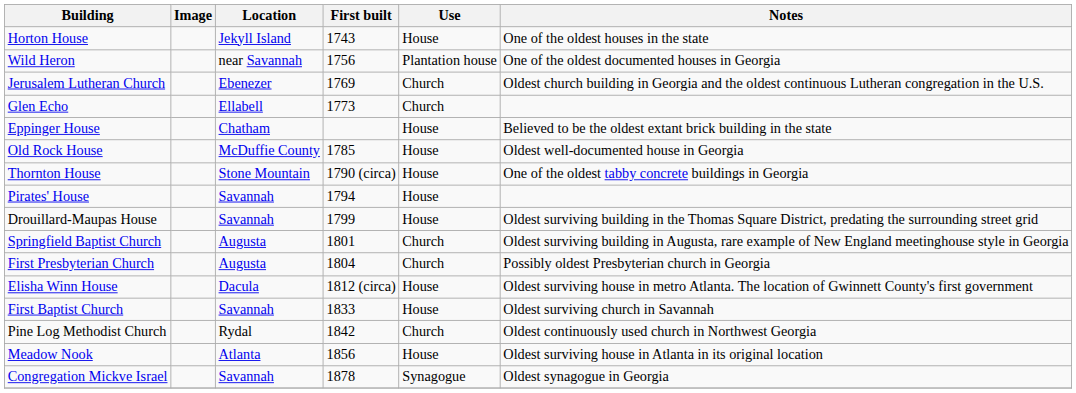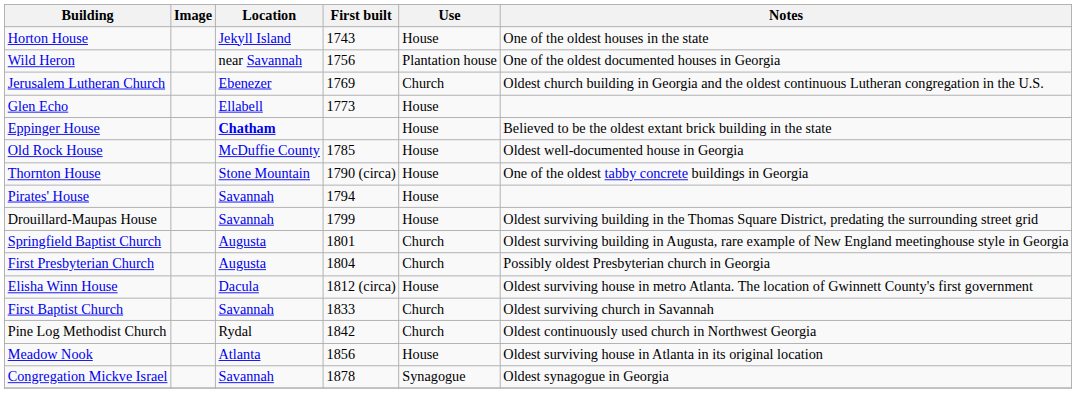 <table class="wikitable sortable">
 <tr>
 <th>Building</th>
 <th>Image</th>
 <th>Location</th>
 <th>First built</th>
 <th>Use</th>
 <th>Notes</th>
 </tr>
 <tr>
 <td><a href='#'>Horton House</a></td>
 <td></td>
 <td><a href='#'>Jekyll Island</a></td>
 <td>1743</td>
 <td>House</td>
 <td>One of the oldest houses in the state</td>
 </tr>
 <tr>
 <td><a href='#'>Wild Heron</a></td>
 <td></td>
 <td>near <a href='#'>Savannah</a></td>
 <td>1756</td>
 <td>Plantation house</td>
 <td>One of the oldest documented houses in Georgia</td>
 </tr>
 <tr>
 <td><a href='#'>Jerusalem Lutheran Church</a></td>
 <td></td>
 <td><a href='#'>Ebenezer</a></td>
 <td>1769</td>
 <td>Church</td>
 <td>Oldest church building in Georgia and the oldest continuous Lutheran congregation in the U.S.</td>
 </tr>
 <tr>
 <td><a href='#'>Glen Echo</a></td>
 <td></td>
 <td><a href='#'>Ellabell</a></td>
 <td>1773</td>
-<td>Church</td>
+<td>House</td>
 <td></td>
 </tr>
 <tr>
 <td><a href='#'>Eppinger House</a></td>
 <td></td>
-<td><a href='#'>Chatham</a></td>
+<td><strong><a href='#'>Chatham</a></strong></td>
 <td></td>
 <td>House</td>
 <td>Believed to be the oldest extant brick building in the state</td>
 </tr>
 <tr>
 <td><a href='#'>Old Rock House</a></td>
 <td></td>
 <td><a href='#'>McDuffie County</a></td>
 <td>1785</td>
 <td>House</td>
 <td>Oldest well-documented house in Georgia</td>
 </tr>
 <tr>
 <td><a href='#'>Thornton House</a></td>
 <td></td>
 <td><a href='#'>Stone Mountain</a></td>
 <td>1790 (circa)</td>
 <td>House</td>
 <td>One of the oldest <a href='#'>tabby concrete</a> buildings in Georgia</td>
 </tr>
 <tr>
 <td><a href='#'>Pirates' House</a></td>
 <td></td>
 <td><a href='#'>Savannah</a></td>
 <td>1794</td>
 <td>House</td>
 <td></td>
 </tr>
 <tr>
 <td>Drouillard-Maupas House</td>
 <td></td>
 <td><a href='#'>Savannah</a></td>
 <td>1799</td>
 <td>House</td>
 <td>Oldest surviving building in the Thomas Square District, predating the surrounding street grid</td>
 </tr>
 <tr>
 <td><a href='#'>Springfield Baptist Church</a></td>
 <td></td>
 <td><a href='#'>Augusta</a></td>
 <td>1801</td>
 <td>Church</td>
 <td>Oldest surviving building in Augusta, rare example of New England meetinghouse style in Georgia</td>
 </tr>
 <tr>
 <td><a href='#'>First Presbyterian Church</a></td>
 <td></td>
 <td><a href='#'>Augusta</a></td>
 <td>1804</td>
 <td>Church</td>
 <td>Possibly oldest Presbyterian church in Georgia</td>
 </tr>
 <tr>
 <td><a href='#'>Elisha Winn House</a></td>
 <td></td>
 <td><a href='#'>Dacula</a></td>
 <td>1812 (circa)</td>
 <td>House</td>
 <td>Oldest surviving house in metro Atlanta. The location of Gwinnett County's first government</td>
 </tr>
 <tr>
 <td><a href='#'>First Baptist Church</a></td>
 <td></td>
 <td><a href='#'>Savannah</a></td>
 <td>1833</td>
-<td>House</td>
+<td>Church</td>
 <td>Oldest surviving church in Savannah</td>
 </tr>
 <tr>
 <td>Pine Log Methodist Church</td>
 <td></td>
 <td>Rydal</td>
 <td>1842</td>
 <td>Church</td>
 <td>Oldest continuously used church in Northwest Georgia</td>
 </tr>
 <tr>
 <td><a href='#'>Meadow Nook</a></td>
 <td></td>
 <td><a href='#'>Atlanta</a></td>
 <td>1856</td>
 <td>House</td>
 <td>Oldest surviving house in Atlanta in its original location</td>
 </tr>
 <tr>
 <td><a href='#'>Congregation Mickve Israel</a></td>
 <td></td>
 <td><a href='#'>Savannah</a></td>
 <td>1878</td>
 <td>Synagogue</td>
 <td>Oldest synagogue in Georgia</td>
 </tr>
 <tr>
 </tr>
 </table>
